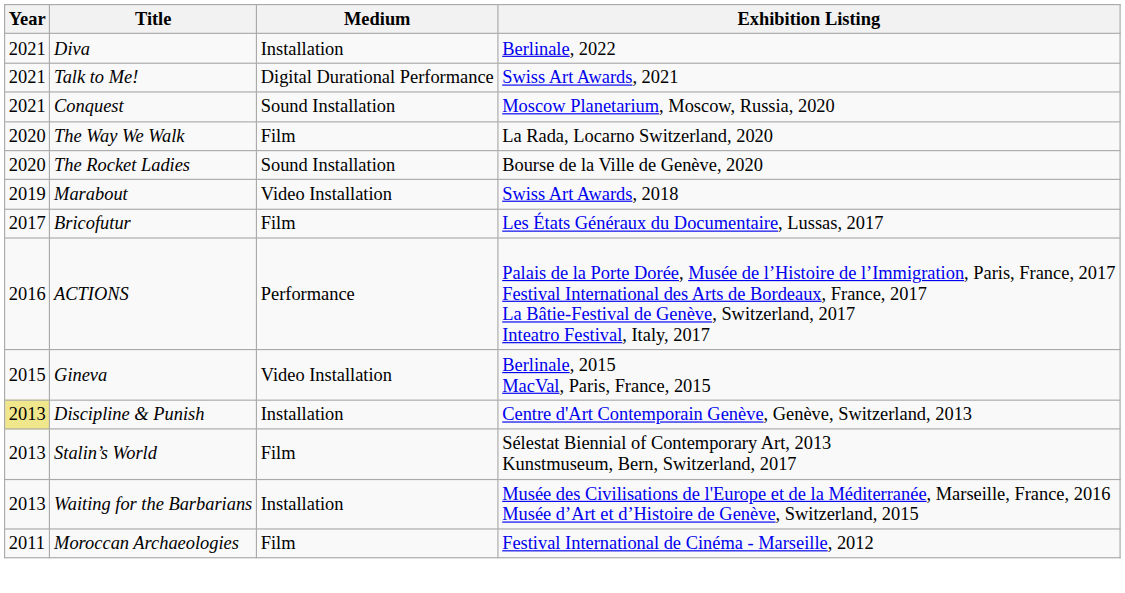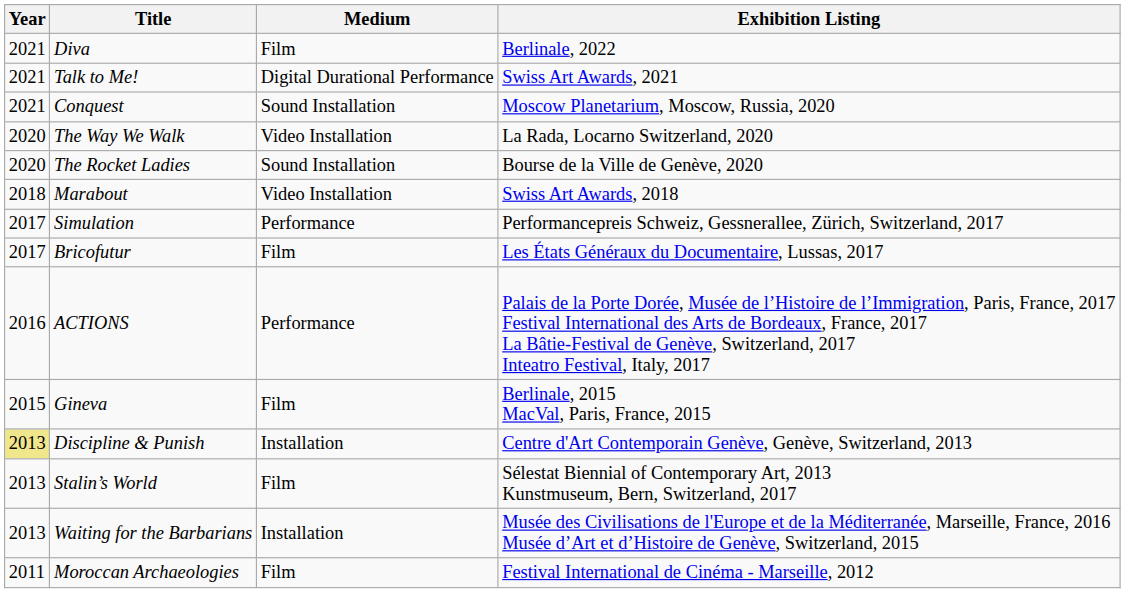 <table class="wikitable">
 <tr>
 <th>Year</th>
 <th>Title</th>
 <th>Medium</th>
 <th>Exhibition Listing</th>
 </tr>
 <tr>
 <td>2021</td>
 <td><em>Diva</em></td>
-<td>Installation</td>
+<td>Film</td>
 <td><a href='#'>Berlinale</a>, 2022</td>
 </tr>
 <tr>
 <td>2021</td>
 <td><em>Talk to Me!</em></td>
 <td>Digital Durational Performance</td>
 <td><a href='#'>Swiss Art Awards</a>, 2021</td>
 </tr>
 <tr>
 <td>2021</td>
 <td><em>Conquest</em></td>
 <td>Sound Installation</td>
 <td><a href='#'>Moscow Planetarium</a>, Moscow, Russia, 2020</td>
 </tr>
 <tr>
 <td>2020</td>
 <td><em>The Way We Walk</em></td>
-<td>Film</td>
+<td>Video Installation</td>
 <td>La Rada, Locarno Switzerland, 2020</td>
 </tr>
 <tr>
 <td>2020</td>
 <td><em>The Rocket Ladies</em></td>
 <td>Sound Installation</td>
 <td>Bourse de la Ville de Genève, 2020</td>
 </tr>
 <tr>
-<td>2019</td>
+<td>2018</td>
 <td><em>Marabout</em></td>
 <td>Video Installation</td>
 <td><a href='#'>Swiss Art Awards</a>, 2018</td>
+</tr>
+<tr>
+<td>2017</td>
+<td><em>Simulation</em></td>
+<td>Performance</td>
+<td>Performancepreis Schweiz, Gessnerallee, Zürich, Switzerland, 2017</td>
 </tr>
 <tr>
 <td>2017</td>
 <td><em>Bricofutur</em></td>
 <td>Film</td>
 <td><a href='#'>Les États Généraux du Documentaire</a>, Lussas, 2017</td>
 </tr>
 <tr>
 <td>2016</td>
 <td><em>ACTIONS</em></td>
 <td>Performance</td>
 <td><br><a href='#'>Palais de la Porte Dorée</a>, <a href='#'>Musée de l’Histoire de l’Immigration</a>, Paris, France, 2017<br><a href='#'>Festival International des Arts de Bordeaux</a>, France, 2017<br><a href='#'>La Bâtie-Festival de Genève</a>, Switzerland, 2017<br><a href='#'>Inteatro Festival</a>, Italy, 2017</td>
 </tr>
 <tr>
 <td>2015</td>
 <td><em>Gineva</em></td>
-<td>Video Installation</td>
+<td>Film</td>
 <td><a href='#'>Berlinale</a>, 2015<br><a href='#'>MacVal</a>, Paris, France, 2015</td>
 </tr>
 <tr>
 <td style="background: khaki;">2013</td>
 <td><em>Discipline & Punish</em></td>
 <td>Installation</td>
 <td><a href='#'>Centre d'Art Contemporain Genève</a>, Genève, Switzerland, 2013</td>
 </tr>
 <tr>
 <td>2013</td>
 <td><em>Stalin’s World</em></td>
 <td>Film</td>
 <td>Sélestat Biennial of Contemporary Art, 2013<br>Kunstmuseum, Bern, Switzerland, 2017</td>
 </tr>
 <tr>
 <td>2013</td>
 <td><em>Waiting for the Barbarians</em></td>
 <td>Installation</td>
 <td><a href='#'>Musée des Civilisations de l'Europe et de la Méditerranée</a>, Marseille, France, 2016<br><a href='#'>Musée d’Art et d’Histoire de Genève</a>, Switzerland, 2015</td>
 </tr>
 <tr>
 <td>2011</td>
 <td><em>Moroccan Archaeologies</em></td>
 <td>Film</td>
 <td><a href='#'>Festival International de Cinéma - Marseille</a>, 2012</td>
 </tr>
 </table>
